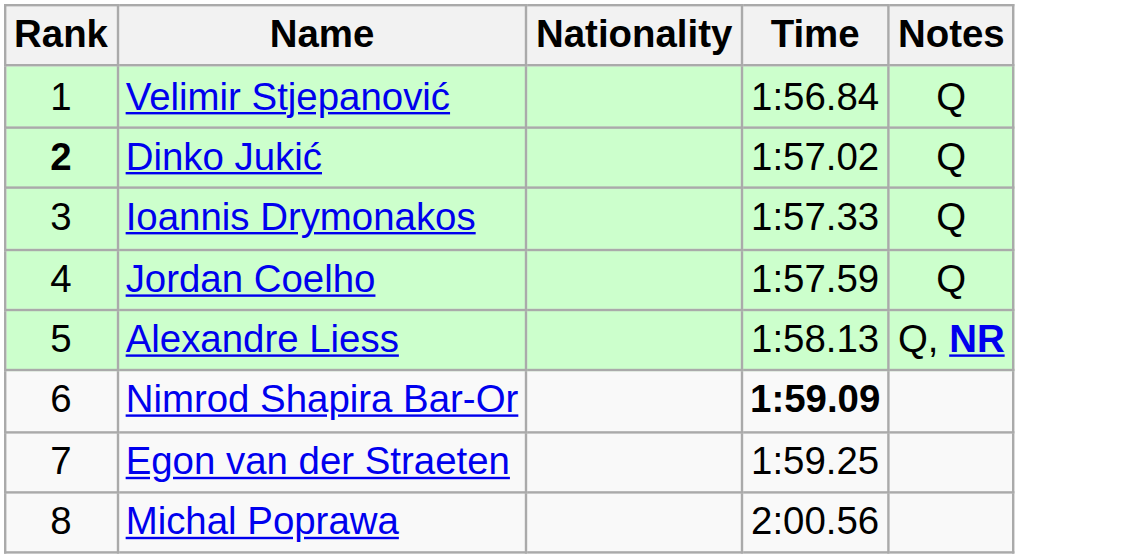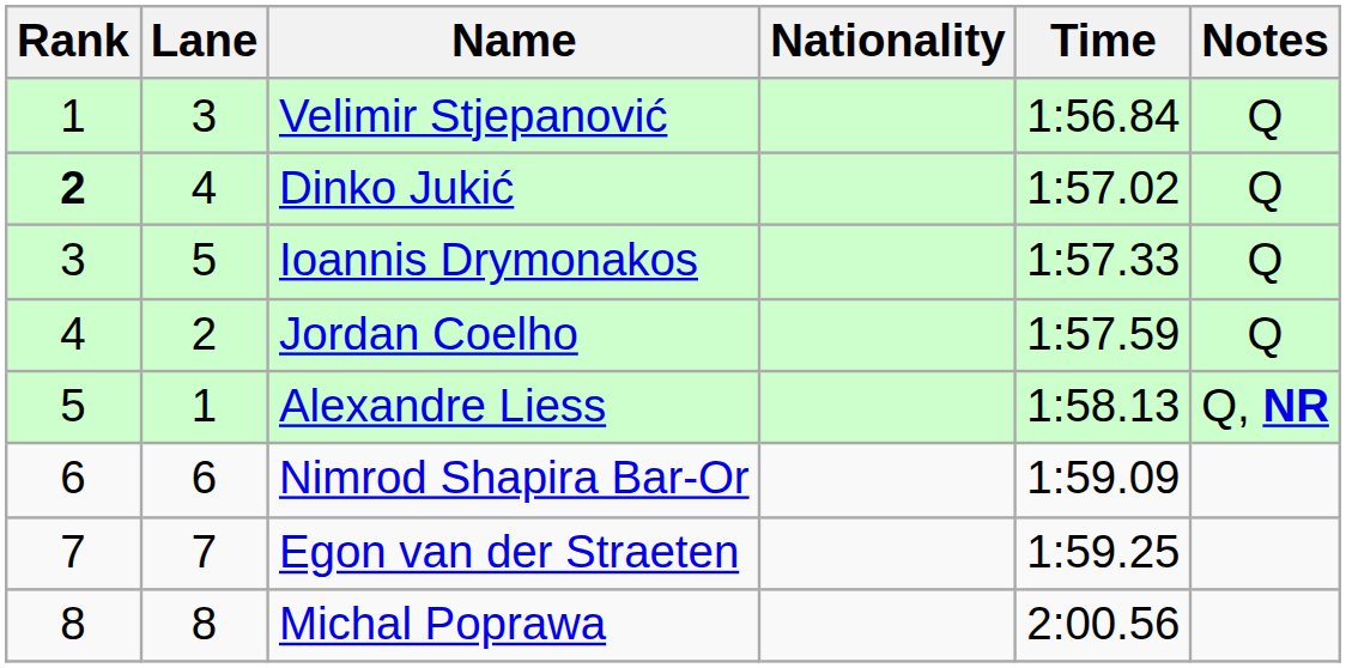 <table class="wikitable sortable" style="text-align:center">
 <tr>
 <th>Rank</th>
+<th>Lane</th>
 <th>Name</th>
 <th>Nationality</th>
 <th>Time</th>
 <th>Notes</th>
 </tr>
 <tr bgcolor=ccffcc>
 <td>1</td>
+<td>3</td>
 <td align=left><a href='#'>Velimir Stjepanović</a></td>
 <td align=left></td>
 <td>1:56.84</td>
 <td>Q</td>
 </tr>
 <tr bgcolor=ccffcc>
 <td><strong>2</strong></td>
+<td>4</td>
 <td align=left><a href='#'>Dinko Jukić</a></td>
 <td align=left></td>
 <td>1:57.02</td>
 <td>Q</td>
 </tr>
 <tr bgcolor=ccffcc>
 <td>3</td>
+<td>5</td>
 <td align=left><a href='#'>Ioannis Drymonakos</a></td>
 <td align=left></td>
 <td>1:57.33</td>
 <td>Q</td>
 </tr>
 <tr bgcolor=ccffcc>
 <td>4</td>
+<td>2</td>
 <td align=left><a href='#'>Jordan Coelho</a></td>
 <td align=left></td>
 <td>1:57.59</td>
 <td>Q</td>
 </tr>
 <tr bgcolor=ccffcc>
 <td>5</td>
+<td>1</td>
 <td align=left><a href='#'>Alexandre Liess</a></td>
 <td align=left></td>
 <td>1:58.13</td>
 <td>Q, <strong><a href='#'>NR</a></strong></td>
 </tr>
 <tr>
 <td>6</td>
+<td>6</td>
 <td align=left><a href='#'>Nimrod Shapira Bar-Or</a></td>
 <td align=left></td>
-<td><strong>1:59.09</strong></td>
+<td>1:59.09</td>
 <td></td>
 </tr>
 <tr>
+<td>7</td>
 <td>7</td>
 <td align=left><a href='#'>Egon van der Straeten</a></td>
 <td align=left></td>
 <td>1:59.25</td>
 <td></td>
 </tr>
 <tr>
 <td>8</td>
+<td>8</td>
 <td align=left><a href='#'>Michal Poprawa</a></td>
 <td align=left></td>
 <td>2:00.56</td>
 <td></td>
 </tr>
 </table>
